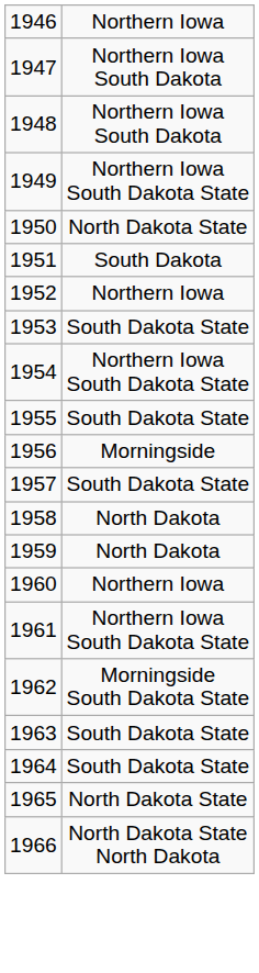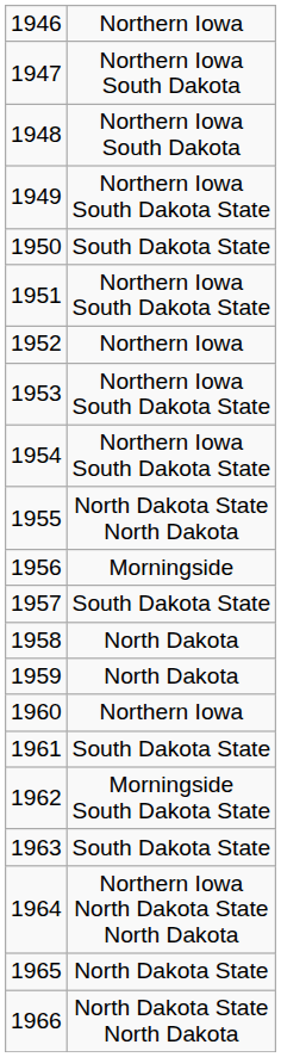 <table class="wikitable" style="text-align:center">
 <tr>
 <td>1946</td>
 <td>Northern Iowa</td>
 </tr>
 <tr>
 <td>1947</td>
 <td>Northern Iowa<br>South Dakota</td>
 </tr>
 <tr>
 <td>1948</td>
 <td>Northern Iowa<br>South Dakota</td>
 </tr>
 <tr>
 <td>1949</td>
 <td>Northern Iowa<br>South Dakota State</td>
 </tr>
 <tr>
 <td>1950</td>
-<td>North Dakota State</td>
+<td>South Dakota State</td>
 </tr>
 <tr>
 <td>1951</td>
-<td>South Dakota</td>
+<td>Northern Iowa<br>South Dakota State</td>
 </tr>
 <tr>
 <td>1952</td>
 <td>Northern Iowa</td>
 </tr>
 <tr>
 <td>1953</td>
-<td>South Dakota State</td>
+<td>Northern Iowa<br>South Dakota State</td>
 </tr>
 <tr>
 <td>1954</td>
 <td>Northern Iowa<br>South Dakota State</td>
 </tr>
 <tr>
 <td>1955</td>
-<td>South Dakota State</td>
+<td>North Dakota State<br>North Dakota</td>
 </tr>
 <tr>
 <td>1956</td>
 <td>Morningside</td>
 </tr>
 <tr>
 <td>1957</td>
 <td>South Dakota State</td>
 </tr>
 <tr>
 <td>1958</td>
 <td>North Dakota</td>
 </tr>
 <tr>
 <td>1959</td>
 <td>North Dakota</td>
 </tr>
 <tr>
 <td>1960</td>
 <td>Northern Iowa</td>
 </tr>
 <tr>
 <td>1961</td>
-<td>Northern Iowa<br>South Dakota State</td>
+<td>South Dakota State</td>
 </tr>
 <tr>
 <td>1962</td>
 <td>Morningside<br>South Dakota State</td>
 </tr>
 <tr>
 <td>1963</td>
 <td>South Dakota State</td>
 </tr>
 <tr>
 <td>1964</td>
-<td>South Dakota State</td>
+<td>Northern Iowa<br>North Dakota State<br>North Dakota</td>
 </tr>
 <tr>
 <td>1965</td>
 <td>North Dakota State</td>
 </tr>
 <tr>
 <td>1966</td>
 <td>North Dakota State<br>North Dakota</td>
 </tr>
 </table>
